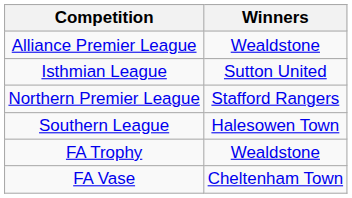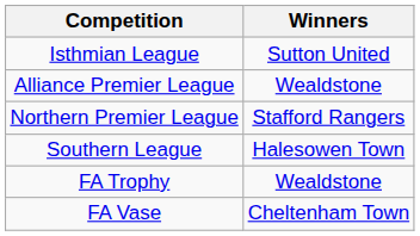 <table class="wikitable" style="text-align:center;">
 <tr>
 <th>Competition</th>
 <th>Winners</th>
 </tr>
 <tr>
+<td><a href='#'>Isthmian League</a></td>
+<td><a href='#'>Sutton United</a></td>
+</tr>
+<tr>
 <td><a href='#'>Alliance Premier League</a></td>
 <td><a href='#'>Wealdstone</a></td>
-</tr>
-<tr>
-<td><a href='#'>Isthmian League</a></td>
-<td><a href='#'>Sutton United</a></td>
 </tr>
 <tr>
 <td><a href='#'>Northern Premier League</a></td>
 <td><a href='#'>Stafford Rangers</a></td>
 </tr>
 <tr>
 <td><a href='#'>Southern League</a></td>
 <td><a href='#'>Halesowen Town</a></td>
 </tr>
 <tr>
 <td><a href='#'>FA Trophy</a></td>
 <td><a href='#'>Wealdstone</a></td>
 </tr>
 <tr>
 <td><a href='#'>FA Vase</a></td>
 <td><a href='#'>Cheltenham Town</a></td>
 </tr>
 </table>
